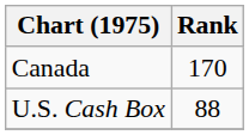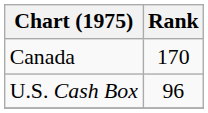 <table class="wikitable">
 <tr>
 <th>Chart (1975)</th>
 <th style="text-align:center;">Rank</th>
 </tr>
 <tr>
 <td>Canada</td>
 <td style="text-align:center;">170</td>
 </tr>
 <tr>
 <td>U.S. <em>Cash Box</em></td>
-<td style="text-align:center;">88</td>
+<td style="text-align:center;">96</td>
 </tr>
 <tr>
 </tr>
 </table>
